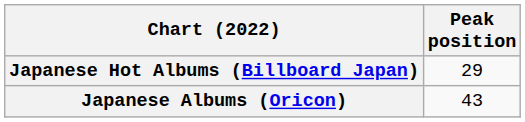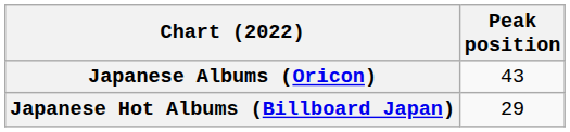 <table class="wikitable plainrowheaders" style="text-align:center">
 <tr>
 <th scope="col">Chart (2022)</th>
 <th scope="col">Peak<br> position</th>
 </tr>
 <tr>
+<th scope="row">Japanese Albums (<a href='#'>Oricon</a>)</th>
+<td>43</td>
+</tr>
+<tr>
 <th scope="row">Japanese Hot Albums (<a href='#'>Billboard Japan</a>)</th>
 <td>29</td>
 </tr>
-<tr>
-<th scope="row">Japanese Albums (<a href='#'>Oricon</a>)</th>
-<td>43</td>
-</tr>
 </table>
